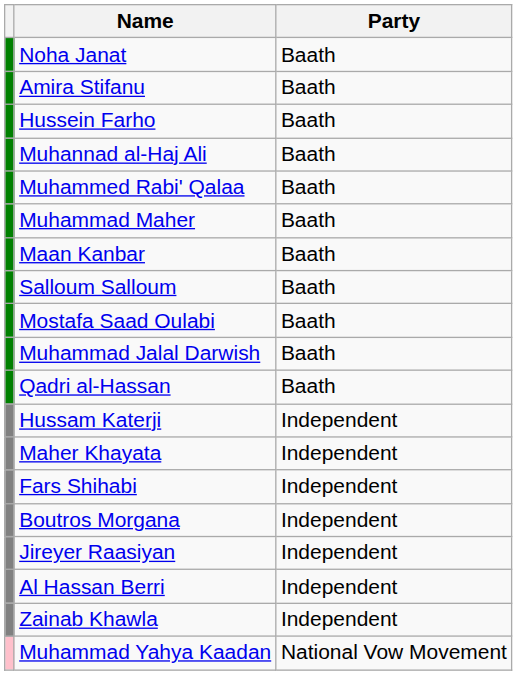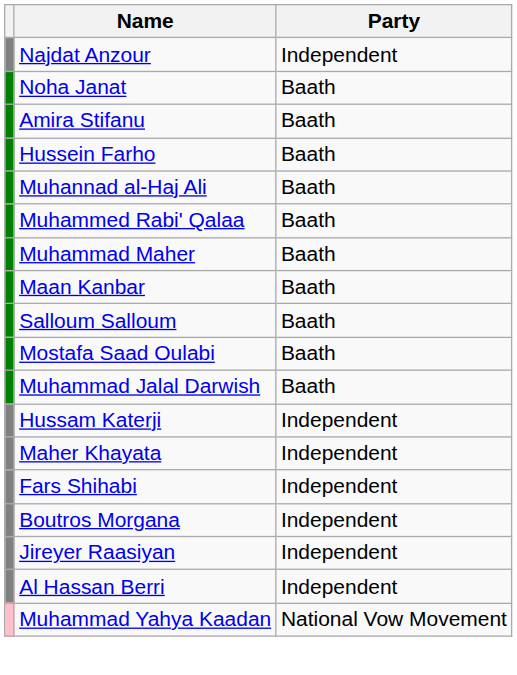 <table class="wikitable sortable">
 <tr>
 <th></th>
 <th>Name</th>
 <th>Party</th>
+</tr>
+<tr>
+<td bgcolor="grey"></td>
+<td><a href='#'>Najdat Anzour</a></td>
+<td>Independent</td>
 </tr>
 <tr>
 <td bgcolor="green"></td>
 <td><a href='#'>Noha Janat</a></td>
 <td>Baath</td>
 </tr>
 <tr>
 <td bgcolor="green"></td>
 <td><a href='#'>Amira Stifanu</a></td>
 <td>Baath</td>
 </tr>
 <tr>
 <td bgcolor="green"></td>
 <td><a href='#'>Hussein Farho</a></td>
 <td>Baath</td>
 </tr>
 <tr>
 <td bgcolor="green"></td>
 <td><a href='#'>Muhannad al-Haj Ali</a></td>
 <td>Baath</td>
 </tr>
 <tr>
 <td bgcolor="green"></td>
 <td><a href='#'>Muhammed Rabi' Qalaa</a></td>
 <td>Baath</td>
 </tr>
 <tr>
 <td bgcolor="green"></td>
 <td><a href='#'>Muhammad Maher</a></td>
 <td>Baath</td>
 </tr>
 <tr>
 <td bgcolor="green"></td>
 <td><a href='#'>Maan Kanbar</a></td>
 <td>Baath</td>
 </tr>
 <tr>
 <td bgcolor="green"></td>
 <td><a href='#'>Salloum Salloum</a></td>
 <td>Baath</td>
 </tr>
 <tr>
 <td bgcolor="green"></td>
 <td><a href='#'>Mostafa Saad Oulabi</a></td>
 <td>Baath</td>
 </tr>
 <tr>
 <td bgcolor="green"></td>
 <td><a href='#'>Muhammad Jalal Darwish</a></td>
 <td>Baath</td>
 </tr>
 <tr>
-<td bgcolor="green"></td>
-<td><a href='#'>Qadri al-Hassan</a></td>
-<td>Baath</td>
-</tr>
-<tr>
 <td bgcolor="grey"></td>
 <td><a href='#'>Hussam Katerji</a></td>
 <td>Independent</td>
 </tr>
 <tr>
 <td bgcolor="grey"></td>
 <td><a href='#'>Maher Khayata</a></td>
 <td>Independent</td>
 </tr>
 <tr>
 <td bgcolor="grey"></td>
 <td><a href='#'>Fars Shihabi</a></td>
 <td>Independent</td>
 </tr>
 <tr>
 <td bgcolor="grey"></td>
 <td><a href='#'>Boutros Morgana</a></td>
 <td>Independent</td>
 </tr>
 <tr>
 <td bgcolor="grey"></td>
 <td><a href='#'>Jireyer Raasiyan</a></td>
 <td>Independent</td>
 </tr>
 <tr>
 <td bgcolor="grey"></td>
 <td><a href='#'>Al Hassan Berri</a></td>
 <td>Independent</td>
 </tr>
 <tr>
-<td bgcolor="grey"></td>
-<td><a href='#'>Zainab Khawla</a></td>
-<td>Independent</td>
-</tr>
-<tr>
 <td bgcolor="pink"></td>
 <td><a href='#'>Muhammad Yahya Kaadan</a></td>
 <td>National Vow Movement</td>
 </tr>
 </table>
